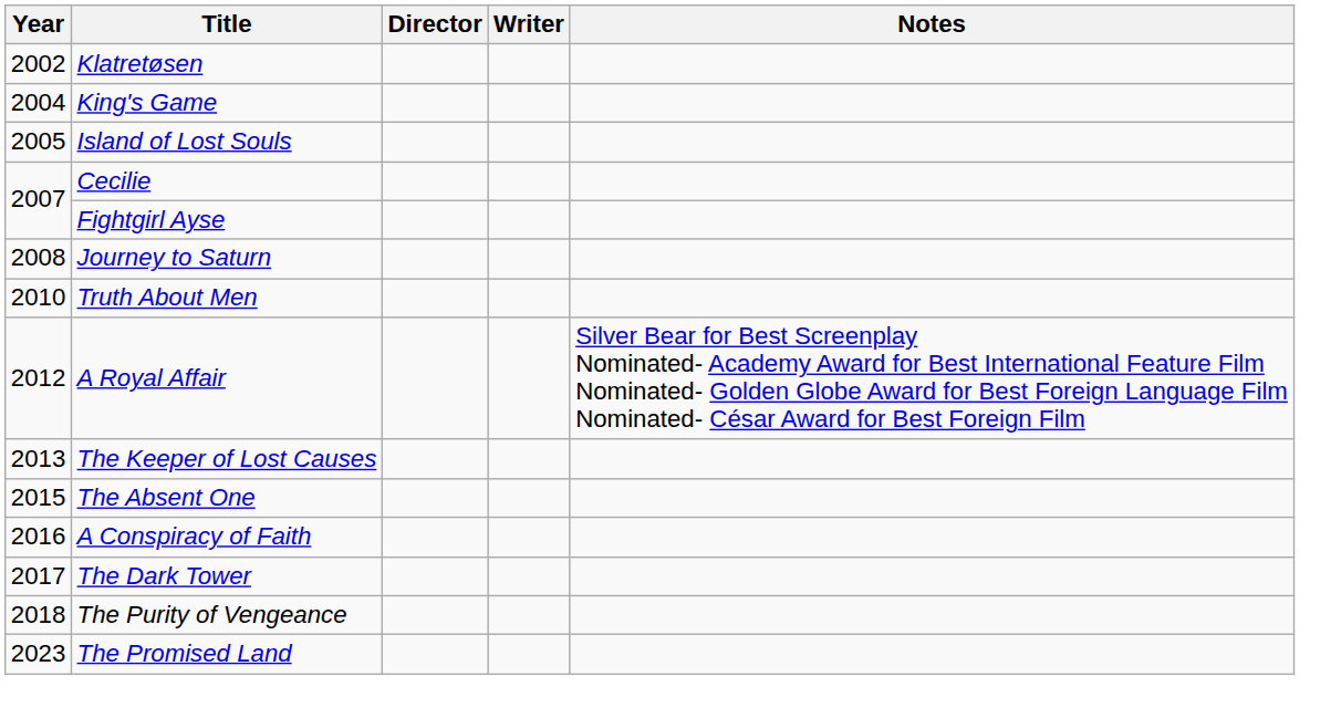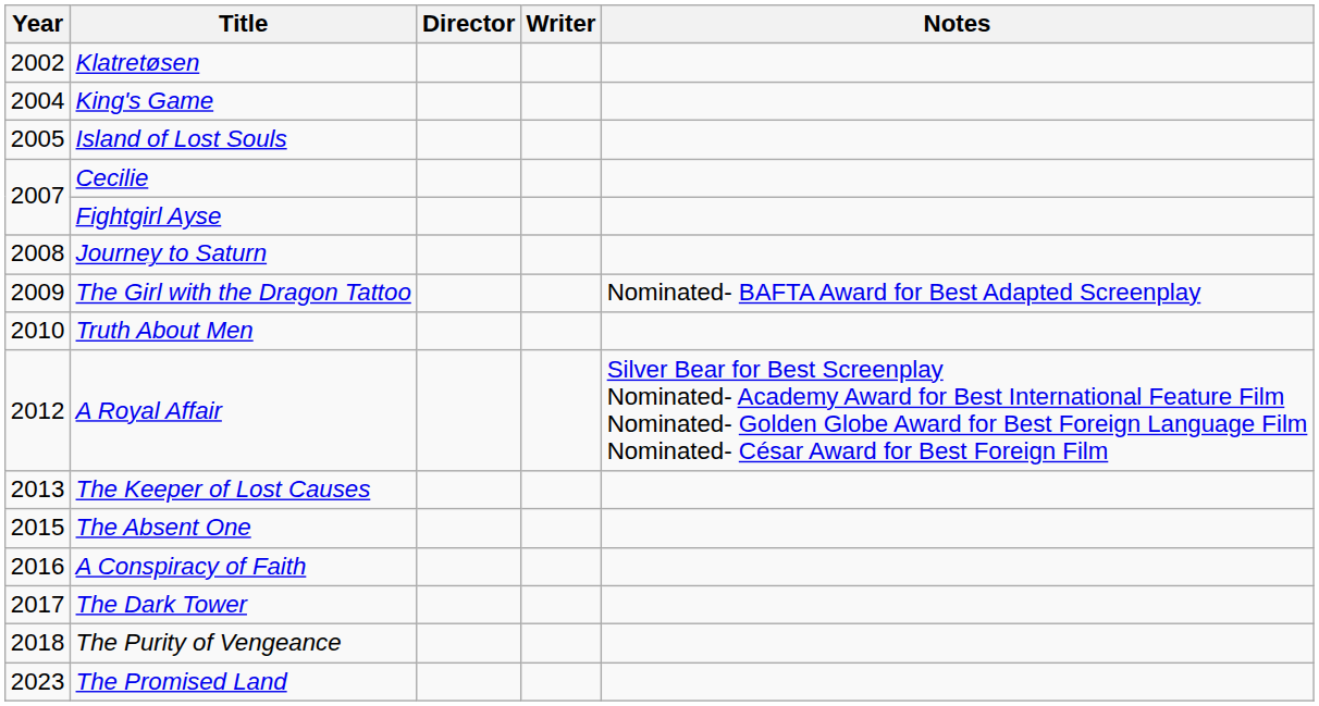 <table class="wikitable">
 <tr>
 <th>Year</th>
 <th>Title</th>
 <th>Director</th>
 <th>Writer</th>
 <th>Notes</th>
 </tr>
 <tr>
 <td>2002</td>
 <td><em><a href='#'>Klatretøsen</a></em></td>
 <td></td>
 <td></td>
 <td></td>
 </tr>
 <tr>
 <td>2004</td>
 <td><em><a href='#'>King's Game</a></em></td>
 <td></td>
 <td></td>
 <td></td>
 </tr>
 <tr>
 <td>2005</td>
 <td><em><a href='#'>Island of Lost Souls</a></em></td>
 <td></td>
 <td></td>
 <td></td>
 </tr>
 <tr>
 <td rowspan=2>2007</td>
 <td><em><a href='#'>Cecilie</a></em></td>
 <td></td>
 <td></td>
 <td></td>
 </tr>
 <tr>
 <td><em><a href='#'>Fightgirl Ayse</a></em></td>
 <td></td>
 <td></td>
 <td></td>
 </tr>
 <tr>
 <td>2008</td>
 <td><em><a href='#'>Journey to Saturn</a></em></td>
 <td></td>
 <td></td>
 <td></td>
+</tr>
+<tr>
+<td>2009</td>
+<td><em><a href='#'>The Girl with the Dragon Tattoo</a></em></td>
+<td></td>
+<td></td>
+<td>Nominated- <a href='#'>BAFTA Award for Best Adapted Screenplay</a></td>
 </tr>
 <tr>
 <td>2010</td>
 <td><em><a href='#'>Truth About Men</a></em></td>
 <td></td>
 <td></td>
 <td></td>
 </tr>
 <tr>
 <td>2012</td>
 <td><em><a href='#'>A Royal Affair</a></em></td>
 <td></td>
 <td></td>
 <td><a href='#'>Silver Bear for Best Screenplay</a><br>Nominated- <a href='#'>Academy Award for Best International Feature Film</a><br>Nominated- <a href='#'>Golden Globe Award for Best Foreign Language Film</a><br>Nominated- <a href='#'>César Award for Best Foreign Film</a></td>
 </tr>
 <tr>
 <td>2013</td>
 <td><em><a href='#'>The Keeper of Lost Causes</a></em></td>
 <td></td>
 <td></td>
 <td></td>
 </tr>
 <tr>
 <td>2015</td>
 <td><em><a href='#'>The Absent One</a></em></td>
 <td></td>
 <td></td>
 <td></td>
 </tr>
 <tr>
 <td>2016</td>
 <td><em><a href='#'>A Conspiracy of Faith</a></em></td>
 <td></td>
 <td></td>
 <td></td>
 </tr>
 <tr>
 <td>2017</td>
 <td><em><a href='#'>The Dark Tower</a></em></td>
 <td></td>
 <td></td>
 <td></td>
 </tr>
 <tr>
 <td>2018</td>
 <td><em>The Purity of Vengeance</em></td>
 <td></td>
 <td></td>
 <td></td>
 </tr>
 <tr>
 <td>2023</td>
 <td><em><a href='#'>The Promised Land</a></em></td>
 <td></td>
 <td></td>
 <td></td>
 </tr>
 </table>
